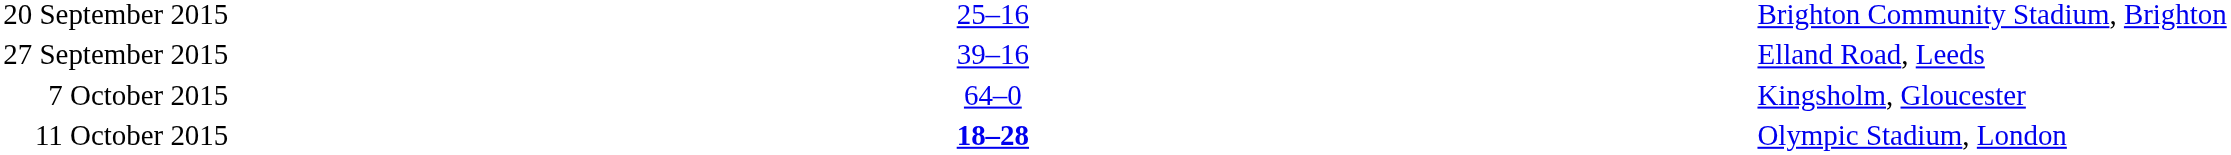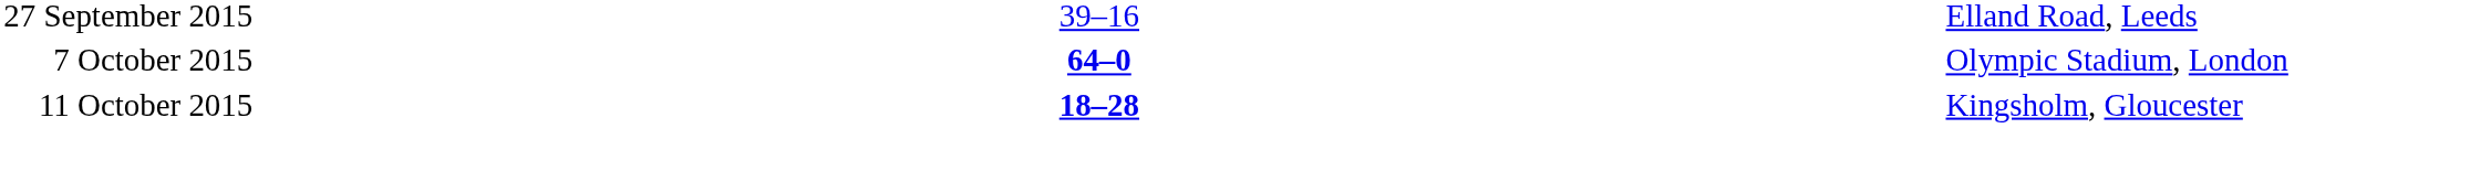 <table style="width:100%;" cellspacing="1">
 <tr>
 <th width=15%></th>
 <th width=25%></th>
 <th width=10%></th>
 <th width=25%></th>
-</tr>
-<tr style=font-size:90%>
-<td align=right>20 September 2015</td>
-<td align=right></td>
-<td align=center><a href='#'>25–16</a></td>
-<td></td>
-<td><a href='#'>Brighton Community Stadium</a>, <a href='#'>Brighton</a></td>
 </tr>
 <tr style=font-size:90%>
 <td align=right>27 September 2015</td>
 <td align=right></td>
 <td align=center><a href='#'>39–16</a></td>
 <td></td>
 <td><a href='#'>Elland Road</a>, <a href='#'>Leeds</a></td>
 </tr>
 <tr style=font-size:90%>
 <td align=right>7 October 2015</td>
 <td align=right></td>
-<td align=center><a href='#'>64–0</a></td>
+<td align=center><strong><a href='#'>64–0</a></strong></td>
 <td></td>
-<td><a href='#'>Kingsholm</a>, <a href='#'>Gloucester</a></td>
+<td><a href='#'>Olympic Stadium</a>, <a href='#'>London</a></td>
 </tr>
 <tr style=font-size:90%>
 <td align=right>11 October 2015</td>
 <td align=right></td>
 <td align=center><strong><a href='#'>18–28</a></strong></td>
 <td></td>
-<td><a href='#'>Olympic Stadium</a>, <a href='#'>London</a></td>
+<td><a href='#'>Kingsholm</a>, <a href='#'>Gloucester</a></td>
 </tr>
 </table>
